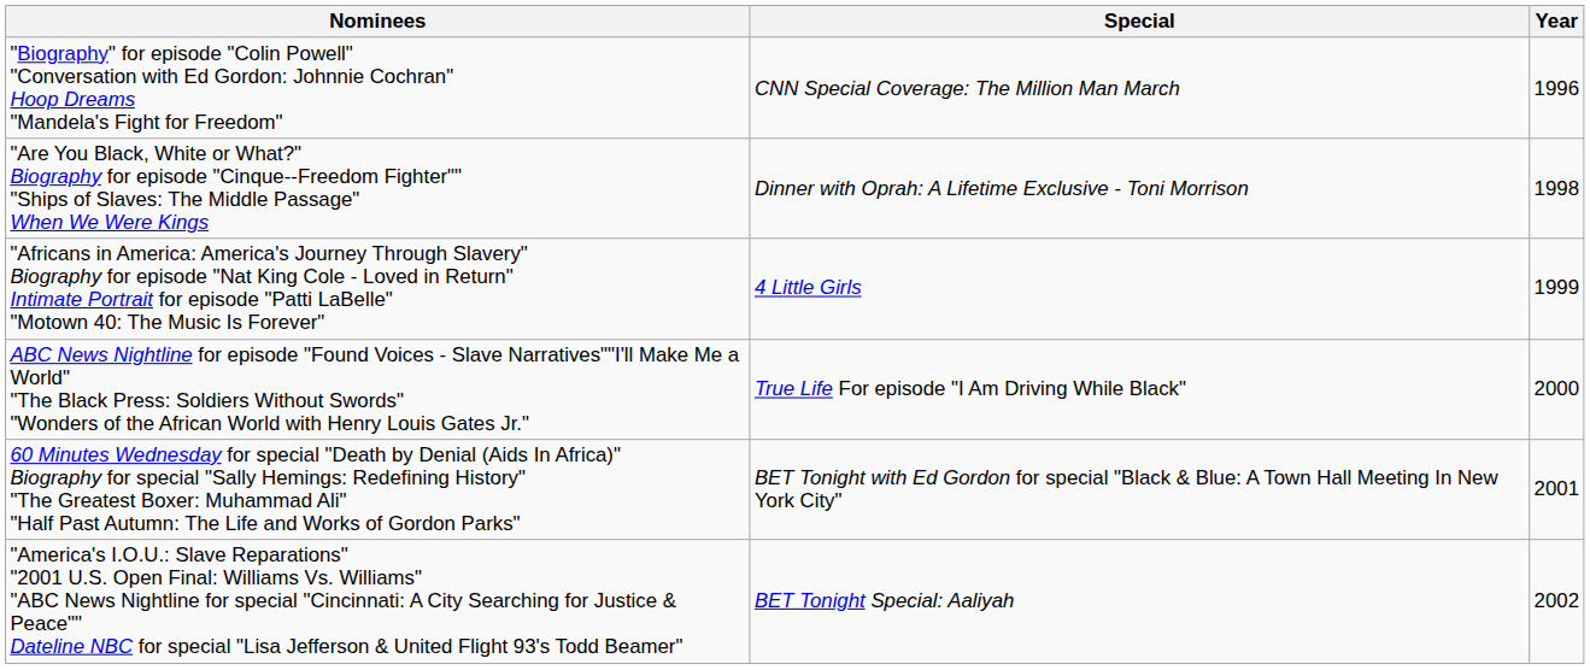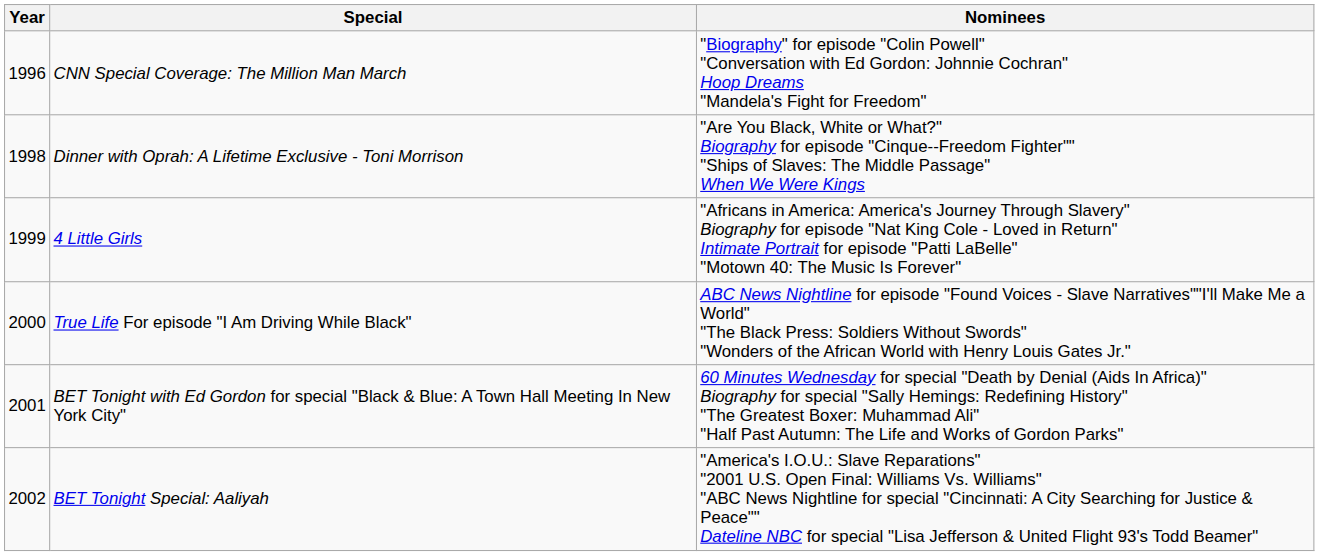 <table class="wikitable">
 <tr>
+<th>Year</th>
+<th>Special</th>
 <th>Nominees</th>
-<th>Special</th>
-<th>Year</th>
 </tr>
 <tr>
+<td>1996</td>
+<td><em>CNN Special Coverage: The Million Man March</em></td>
 <td>"<a href='#'>Biography</a>" for episode "Colin Powell"<br>"Conversation with Ed Gordon: Johnnie Cochran"<br><em><a href='#'>Hoop Dreams</a></em><br>"Mandela's Fight for Freedom"</td>
-<td><em>CNN Special Coverage: The Million Man March</em></td>
-<td>1996</td>
 </tr>
 <tr>
+<td>1998</td>
+<td><em>Dinner with Oprah: A Lifetime Exclusive - Toni Morrison</em></td>
 <td>"Are You Black, White or What?"<br><em><a href='#'>Biography</a></em> for episode "Cinque--Freedom Fighter""<br>"Ships of Slaves: The Middle Passage"<br><em><a href='#'>When We Were Kings</a></em></td>
-<td><em>Dinner with Oprah: A Lifetime Exclusive - Toni Morrison</em></td>
-<td>1998</td>
 </tr>
 <tr>
+<td>1999</td>
+<td><em><a href='#'>4 Little Girls</a></em></td>
 <td>"Africans in America: America's Journey Through Slavery"<br><em>Biography</em> for episode "Nat King Cole - Loved in Return"<br><em><a href='#'>Intimate Portrait</a></em> for episode "Patti LaBelle"<br>"Motown 40: The Music Is Forever"</td>
-<td><em><a href='#'>4 Little Girls</a></em></td>
-<td>1999</td>
 </tr>
 <tr>
+<td>2000</td>
+<td><em><a href='#'>True Life</a></em> For episode "I Am Driving While Black"</td>
 <td><em><a href='#'>ABC News Nightline</a></em> for episode "Found Voices - Slave Narratives""I'll Make Me a World"<br>"The Black Press: Soldiers Without Swords"<br>"Wonders of the African World with Henry Louis Gates Jr."</td>
-<td><em><a href='#'>True Life</a></em> For episode "I Am Driving While Black"</td>
-<td>2000</td>
 </tr>
 <tr>
+<td>2001</td>
+<td><em>BET Tonight with Ed Gordon</em> for special "Black & Blue: A Town Hall Meeting In New York City"</td>
 <td><em><a href='#'>60 Minutes Wednesday</a></em> for special "Death by Denial (Aids In Africa)"<br><em>Biography</em> for special "Sally Hemings: Redefining History"<br>"The Greatest Boxer: Muhammad Ali"<br>"Half Past Autumn: The Life and Works of Gordon Parks"</td>
-<td><em>BET Tonight with Ed Gordon</em> for special "Black & Blue: A Town Hall Meeting In New York City"</td>
-<td>2001</td>
 </tr>
 <tr>
+<td>2002</td>
+<td><em><a href='#'>BET Tonight</a> Special: Aaliyah</em></td>
 <td>"America's I.O.U.: Slave Reparations"<br>"2001 U.S. Open Final: Williams Vs. Williams"<br>"ABC News Nightline for special "Cincinnati: A City Searching for Justice & Peace""<br><em><a href='#'>Dateline NBC</a></em> for special "Lisa Jefferson & United Flight 93's Todd Beamer"</td>
-<td><em><a href='#'>BET Tonight</a> Special: Aaliyah</em></td>
-<td>2002</td>
 </tr>
 </table>
